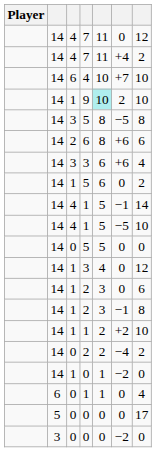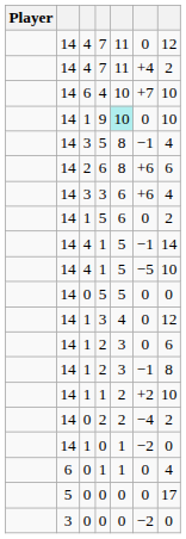 <table class="wikitable sortable" style="text-align:center;">
 <tr>
 <th>Player</th>
 <th></th>
 <th></th>
 <th></th>
 <th></th>
 <th data-sort-type="number"></th>
 <th></th>
 </tr>
 <tr>
 <td></td>
 <td>14</td>
 <td>4</td>
 <td>7</td>
 <td>11</td>
 <td>0</td>
 <td>12</td>
 </tr>
 <tr>
 <td></td>
 <td>14</td>
 <td>4</td>
 <td>7</td>
 <td>11</td>
 <td>+4</td>
 <td>2</td>
 </tr>
 <tr>
 <td></td>
 <td>14</td>
 <td>6</td>
 <td>4</td>
 <td>10</td>
 <td>+7</td>
 <td>10</td>
 </tr>
 <tr>
 <td></td>
 <td>14</td>
 <td>1</td>
 <td>9</td>
 <td style="background: paleturquoise;">10</td>
-<td>2</td>
+<td>0</td>
 <td>10</td>
 </tr>
 <tr>
 <td></td>
 <td>14</td>
 <td>3</td>
 <td>5</td>
 <td>8</td>
-<td>−5</td>
-<td>8</td>
+<td>−1</td>
+<td>4</td>
 </tr>
 <tr>
 <td></td>
 <td>14</td>
 <td>2</td>
 <td>6</td>
 <td>8</td>
 <td>+6</td>
 <td>6</td>
 </tr>
 <tr>
 <td></td>
 <td>14</td>
 <td>3</td>
 <td>3</td>
 <td>6</td>
 <td>+6</td>
 <td>4</td>
 </tr>
 <tr>
 <td></td>
 <td>14</td>
 <td>1</td>
 <td>5</td>
 <td>6</td>
 <td>0</td>
 <td>2</td>
 </tr>
 <tr>
 <td></td>
 <td>14</td>
 <td>4</td>
 <td>1</td>
 <td>5</td>
 <td>−1</td>
 <td>14</td>
 </tr>
 <tr>
 <td></td>
 <td>14</td>
 <td>4</td>
 <td>1</td>
 <td>5</td>
 <td>−5</td>
 <td>10</td>
 </tr>
 <tr>
 <td></td>
 <td>14</td>
 <td>0</td>
 <td>5</td>
 <td>5</td>
 <td>0</td>
 <td>0</td>
 </tr>
 <tr>
 <td></td>
 <td>14</td>
 <td>1</td>
 <td>3</td>
 <td>4</td>
 <td>0</td>
 <td>12</td>
 </tr>
 <tr>
 <td></td>
 <td>14</td>
 <td>1</td>
 <td>2</td>
 <td>3</td>
 <td>0</td>
 <td>6</td>
 </tr>
 <tr>
 <td></td>
 <td>14</td>
 <td>1</td>
 <td>2</td>
 <td>3</td>
 <td>−1</td>
 <td>8</td>
 </tr>
 <tr>
 <td></td>
 <td>14</td>
 <td>1</td>
 <td>1</td>
 <td>2</td>
 <td>+2</td>
 <td>10</td>
 </tr>
 <tr>
 <td></td>
 <td>14</td>
 <td>0</td>
 <td>2</td>
 <td>2</td>
 <td>−4</td>
 <td>2</td>
 </tr>
 <tr>
 <td></td>
 <td>14</td>
 <td>1</td>
 <td>0</td>
 <td>1</td>
 <td>−2</td>
 <td>0</td>
 </tr>
 <tr>
 <td></td>
 <td>6</td>
 <td>0</td>
 <td>1</td>
 <td>1</td>
 <td>0</td>
 <td>4</td>
 </tr>
 <tr>
 <td></td>
 <td>5</td>
 <td>0</td>
 <td>0</td>
 <td>0</td>
 <td>0</td>
 <td>17</td>
 </tr>
 <tr>
 <td></td>
 <td>3</td>
 <td>0</td>
 <td>0</td>
 <td>0</td>
 <td>−2</td>
 <td>0</td>
 </tr>
 </table>
